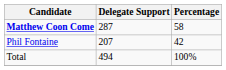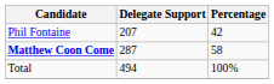 <table class="wikitable">
 <tr>
 <th>Candidate</th>
 <th>Delegate Support</th>
 <th>Percentage</th>
 </tr>
 <tr>
+<td><a href='#'>Phil Fontaine</a></td>
+<td>207</td>
+<td>42</td>
+</tr>
+<tr>
 <td><strong><a href='#'>Matthew Coon Come</a></strong></td>
 <td>287</td>
 <td>58</td>
-</tr>
-<tr>
-<td><a href='#'>Phil Fontaine</a></td>
-<td>207</td>
-<td>42</td>
 </tr>
 <tr>
 <td>Total</td>
 <td>494</td>
 <td>100%</td>
 </tr>
 <tr>
 </tr>
 </table>
